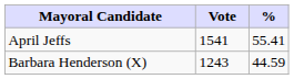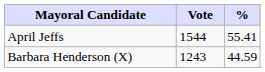 <table class="wikitable">
 <tr>
 <th style="background:#ddf; width:200px;">Mayoral Candidate </th>
 <th style="background:#ddf; width:50px;">Vote</th>
 <th style="background:#ddf; width:30px;">%</th>
 </tr>
 <tr>
 <td>April Jeffs</td>
-<td>1541</td>
+<td>1544</td>
 <td>55.41</td>
 </tr>
 <tr>
 <td>Barbara Henderson (X)</td>
 <td>1243</td>
 <td>44.59</td>
 </tr>
 </table>
